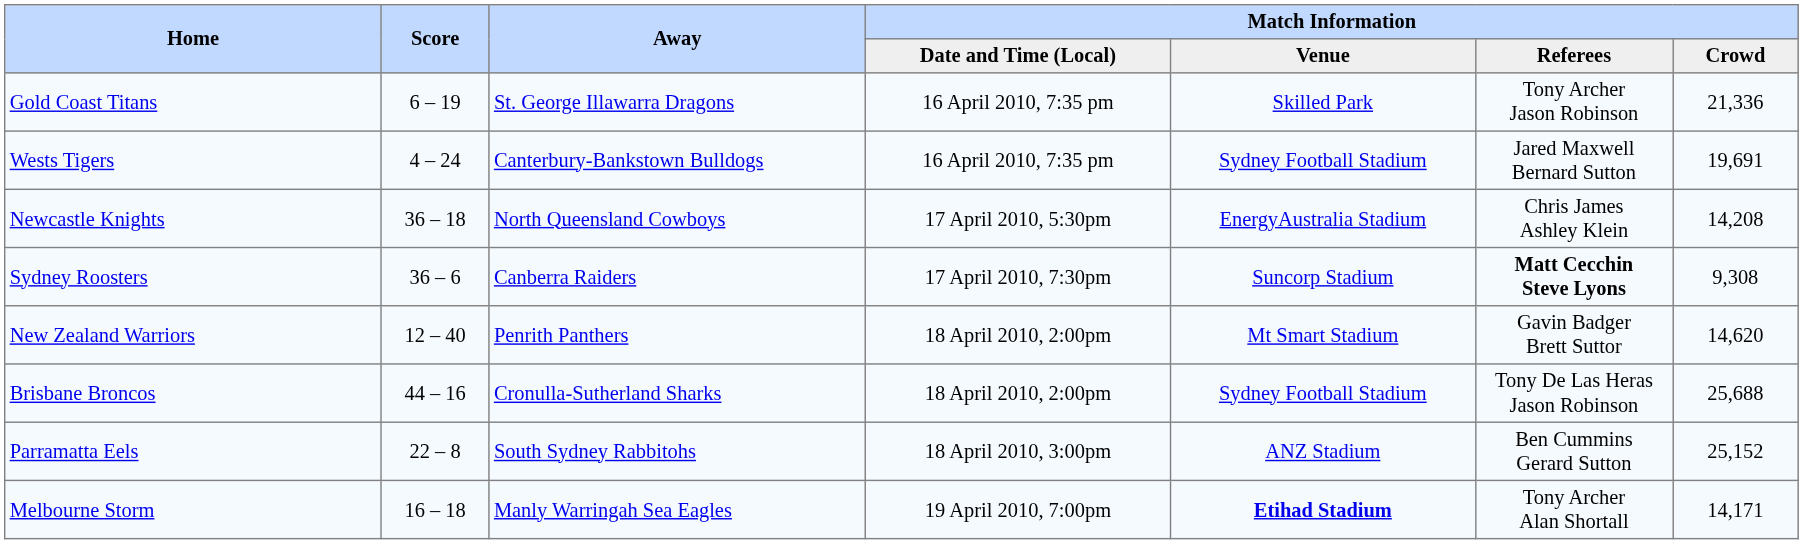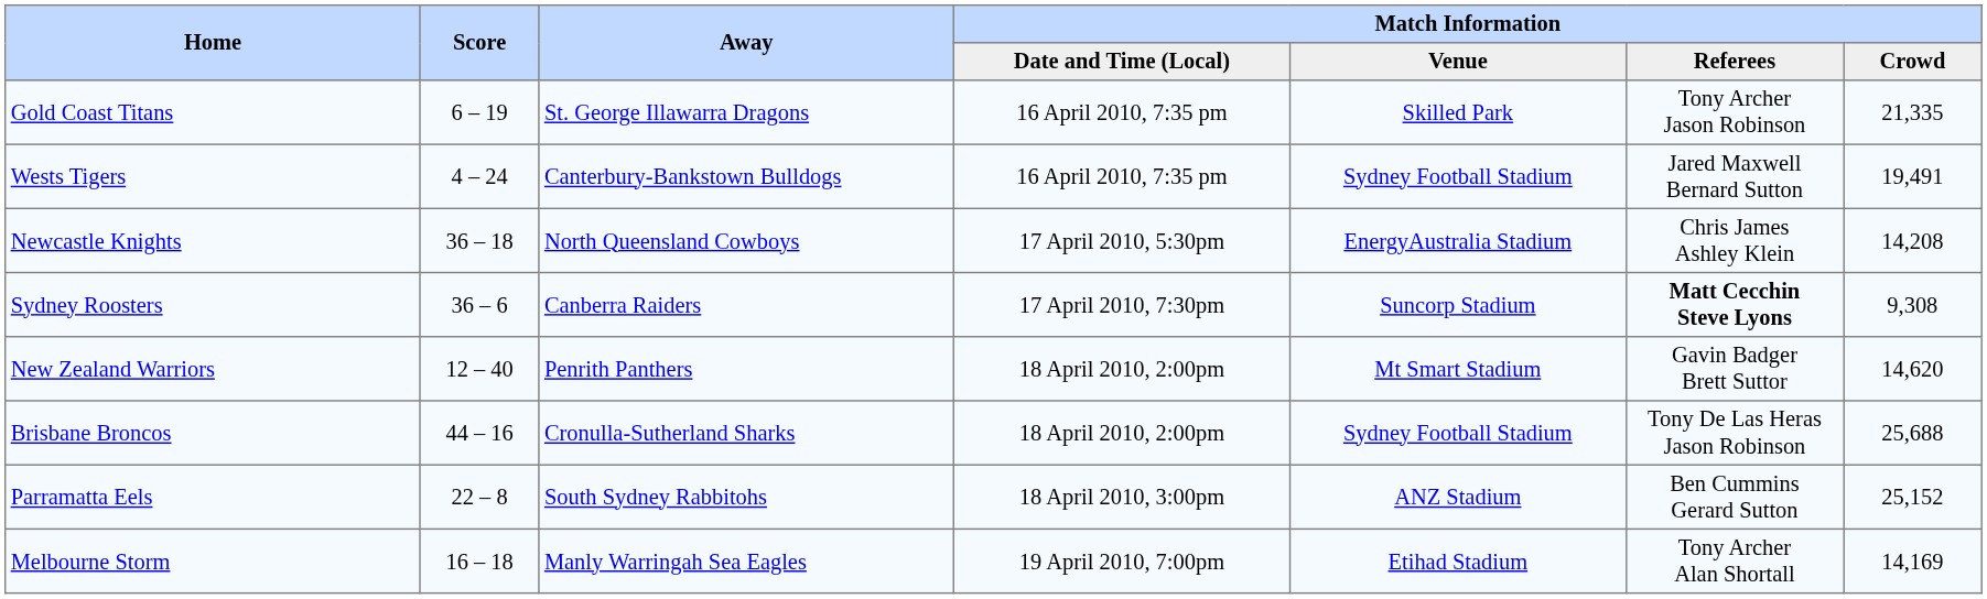 <table border="1" cellpadding="3" cellspacing="0" style="border-collapse:collapse; font-size:90%; width:100%">
 <tr style="background:#c1d8ff;">
 <th rowspan="2" style="width:21%;">Home</th>
 <th rowspan="2" style="width:6%;">Score</th>
 <th rowspan="2" style="width:21%;">Away</th>
 <th colspan=6>Match Information</th>
 </tr>
 <tr style="background:#efefef;">
 <th width=17%>Date and Time (Local)</th>
 <th width=17%>Venue</th>
 <th width=11%>Referees</th>
 <th width=7%>Crowd</th>
 </tr>
 <tr style="text-align:center; background:#f5faff;">
 <td align=left> <a href='#'>Gold Coast Titans</a></td>
 <td>6 – 19</td>
 <td align=left> <a href='#'>St. George Illawarra Dragons</a></td>
 <td>16 April 2010, 7:35 pm</td>
 <td><a href='#'>Skilled Park</a></td>
 <td>Tony Archer<br>Jason Robinson</td>
-<td>21,336</td>
+<td>21,335</td>
 </tr>
 <tr style="text-align:center; background:#f5faff;">
 <td align=left> <a href='#'>Wests Tigers</a></td>
 <td>4 – 24</td>
 <td align=left> <a href='#'>Canterbury-Bankstown Bulldogs</a></td>
 <td>16 April 2010, 7:35 pm</td>
 <td><a href='#'>Sydney Football Stadium</a></td>
 <td>Jared Maxwell<br>Bernard Sutton</td>
-<td>19,691</td>
+<td>19,491</td>
 </tr>
 <tr style="text-align:center; background:#f5faff;">
 <td align=left> <a href='#'>Newcastle Knights</a></td>
 <td>36 – 18</td>
 <td align=left> <a href='#'>North Queensland Cowboys</a></td>
 <td>17 April 2010, 5:30pm</td>
 <td><a href='#'>EnergyAustralia Stadium</a></td>
 <td>Chris James<br>Ashley Klein</td>
 <td>14,208</td>
 </tr>
 <tr style="text-align:center; background:#f5faff;">
 <td align=left> <a href='#'>Sydney Roosters</a></td>
 <td>36 – 6</td>
 <td align=left> <a href='#'>Canberra Raiders</a></td>
 <td>17 April 2010, 7:30pm</td>
 <td><a href='#'>Suncorp Stadium</a></td>
 <td><strong>Matt Cecchin<br>Steve Lyons</strong></td>
 <td>9,308</td>
 </tr>
 <tr style="text-align:center; background:#f5faff;">
 <td align=left> <a href='#'>New Zealand Warriors</a></td>
 <td>12 – 40</td>
 <td align=left> <a href='#'>Penrith Panthers</a></td>
 <td>18 April 2010, 2:00pm</td>
 <td><a href='#'>Mt Smart Stadium</a></td>
 <td>Gavin Badger<br>Brett Suttor</td>
 <td>14,620</td>
 </tr>
 <tr style="text-align:center; background:#f5faff;">
 <td align=left> <a href='#'>Brisbane Broncos</a></td>
 <td>44 – 16</td>
 <td align=left> <a href='#'>Cronulla-Sutherland Sharks</a></td>
 <td>18 April 2010, 2:00pm</td>
 <td><a href='#'>Sydney Football Stadium</a></td>
 <td>Tony De Las Heras<br>Jason Robinson</td>
 <td>25,688</td>
 </tr>
 <tr style="text-align:center; background:#f5faff;">
 <td align=left> <a href='#'>Parramatta Eels</a></td>
 <td>22 – 8</td>
 <td align=left> <a href='#'>South Sydney Rabbitohs</a></td>
 <td>18 April 2010, 3:00pm</td>
 <td><a href='#'>ANZ Stadium</a></td>
 <td>Ben Cummins<br>Gerard Sutton</td>
 <td>25,152</td>
 </tr>
 <tr style="text-align:center; background:#f5faff;">
 <td align=left> <a href='#'>Melbourne Storm</a></td>
 <td>16 – 18</td>
 <td align=left> <a href='#'>Manly Warringah Sea Eagles</a></td>
 <td>19 April 2010, 7:00pm</td>
-<td><strong><a href='#'>Etihad Stadium</a></strong></td>
+<td><a href='#'>Etihad Stadium</a></td>
 <td>Tony Archer<br>Alan Shortall</td>
-<td>14,171</td>
+<td>14,169</td>
 </tr>
 </table>
